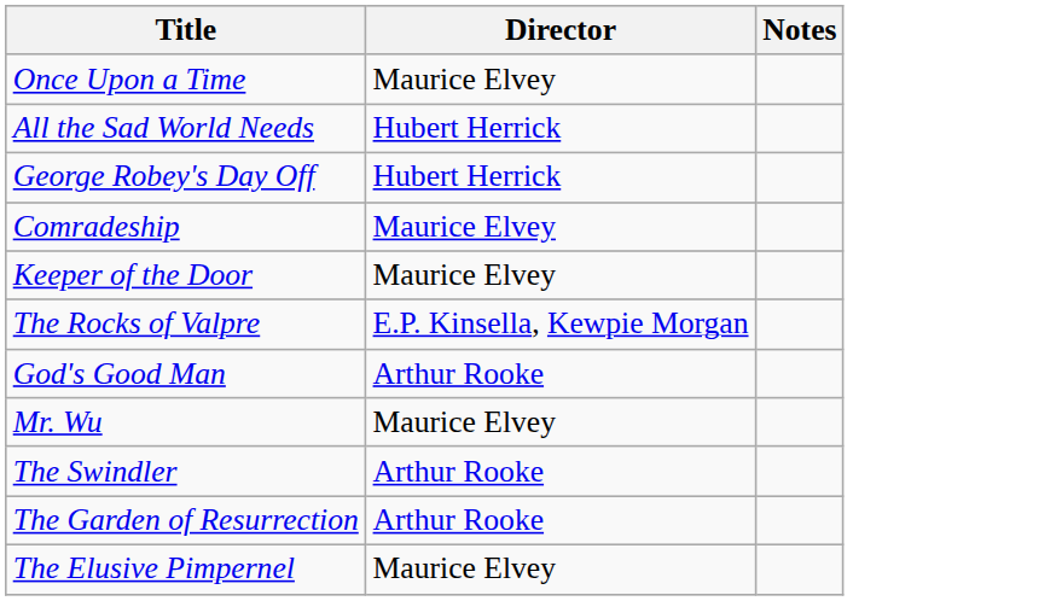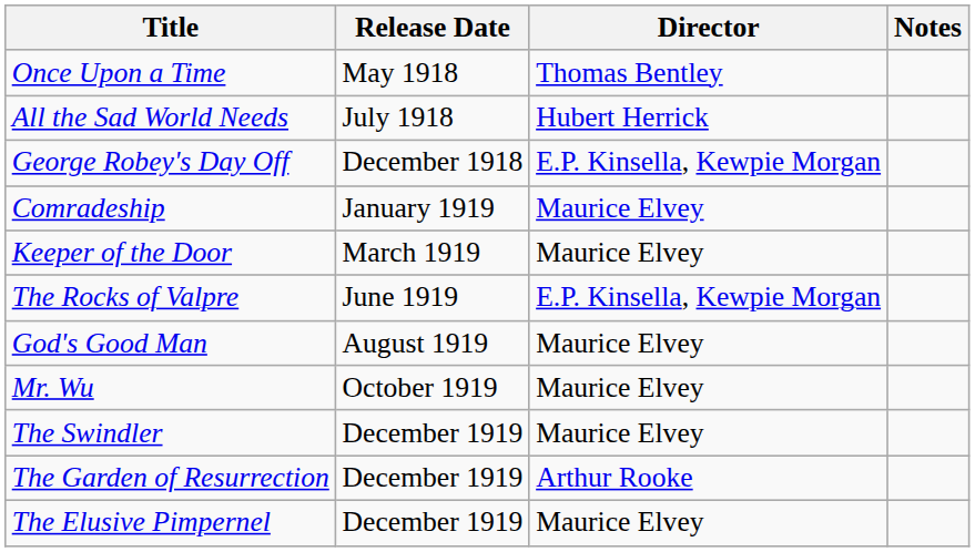 <table class="wikitable sortable">
 <tr>
 <th>Title</th>
+<th>Release Date</th>
 <th>Director</th>
 <th>Notes</th>
 </tr>
 <tr>
 <td><em><a href='#'>Once Upon a Time</a></em></td>
-<td>Maurice Elvey</td>
+<td>May 1918</td>
+<td><a href='#'>Thomas Bentley</a></td>
 <td></td>
 </tr>
 <tr>
 <td><em><a href='#'>All the Sad World Needs</a></em></td>
+<td>July 1918</td>
 <td><a href='#'>Hubert Herrick</a></td>
 <td></td>
 </tr>
 <tr>
 <td><em><a href='#'>George Robey's Day Off</a></em></td>
-<td><a href='#'>Hubert Herrick</a></td>
+<td>December 1918</td>
+<td><a href='#'>E.P. Kinsella</a>, <a href='#'>Kewpie Morgan</a></td>
 <td></td>
 </tr>
 <tr>
 <td><em><a href='#'>Comradeship</a></em></td>
+<td>January 1919</td>
 <td><a href='#'>Maurice Elvey </a></td>
 <td></td>
 </tr>
 <tr>
 <td><em><a href='#'>Keeper of the Door</a></em></td>
+<td>March 1919</td>
 <td>Maurice Elvey</td>
 <td></td>
 </tr>
 <tr>
 <td><em><a href='#'>The Rocks of Valpre</a></em></td>
+<td>June 1919</td>
 <td><a href='#'>E.P. Kinsella</a>, <a href='#'>Kewpie Morgan</a></td>
 <td></td>
 </tr>
 <tr>
 <td><em><a href='#'>God's Good Man</a></em></td>
-<td><a href='#'>Arthur Rooke</a></td>
+<td>August 1919</td>
+<td>Maurice Elvey</td>
 <td></td>
 </tr>
 <tr>
 <td><em><a href='#'>Mr. Wu</a></em></td>
+<td>October 1919</td>
 <td>Maurice Elvey</td>
 <td></td>
 </tr>
 <tr>
 <td><em><a href='#'>The Swindler</a></em></td>
-<td><a href='#'>Arthur Rooke</a></td>
+<td>December 1919</td>
+<td>Maurice Elvey</td>
 <td></td>
 </tr>
 <tr>
 <td><em><a href='#'>The Garden of Resurrection</a></em></td>
+<td>December 1919</td>
 <td><a href='#'>Arthur Rooke</a></td>
 <td></td>
 </tr>
 <tr>
 <td><em><a href='#'>The Elusive Pimpernel</a></em></td>
+<td>December 1919</td>
 <td>Maurice Elvey</td>
 <td></td>
 </tr>
 </table>
